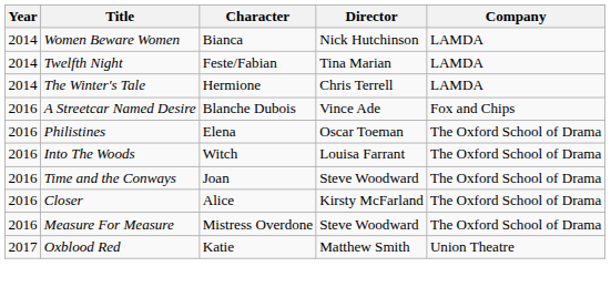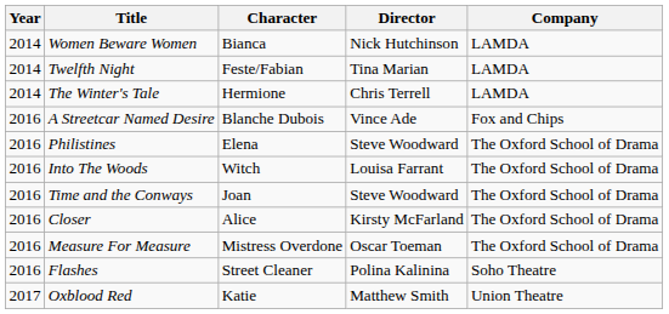 <table class="wikitable sortable">
 <tr>
 <th>Year</th>
 <th>Title</th>
 <th>Character</th>
 <th>Director</th>
 <th>Company</th>
 </tr>
 <tr>
 <td>2014</td>
 <td><em>Women Beware Women</em></td>
 <td>Bianca</td>
 <td>Nick Hutchinson</td>
 <td>LAMDA</td>
 </tr>
 <tr>
 <td>2014</td>
 <td><em>Twelfth Night</em></td>
 <td>Feste/Fabian</td>
 <td>Tina Marian</td>
 <td>LAMDA</td>
 </tr>
 <tr>
 <td>2014</td>
 <td><em>The Winter's Tale</em></td>
 <td>Hermione</td>
 <td>Chris Terrell</td>
 <td>LAMDA</td>
 </tr>
 <tr>
 <td>2016</td>
 <td><em>A Streetcar Named Desire</em></td>
 <td>Blanche Dubois</td>
 <td>Vince Ade</td>
 <td>Fox and Chips</td>
 </tr>
 <tr>
 <td>2016</td>
 <td><em>Philistines</em></td>
 <td>Elena</td>
-<td>Oscar Toeman</td>
+<td>Steve Woodward</td>
 <td>The Oxford School of Drama</td>
 </tr>
 <tr>
 <td>2016</td>
 <td><em>Into The Woods</em></td>
 <td>Witch</td>
 <td>Louisa Farrant</td>
 <td>The Oxford School of Drama</td>
 </tr>
 <tr>
 <td>2016</td>
 <td><em>Time and the Conways</em></td>
 <td>Joan</td>
 <td>Steve Woodward</td>
 <td>The Oxford School of Drama</td>
 </tr>
 <tr>
 <td>2016</td>
 <td><em>Closer</em></td>
 <td>Alice</td>
 <td>Kirsty McFarland</td>
 <td>The Oxford School of Drama</td>
 </tr>
 <tr>
 <td>2016</td>
 <td><em>Measure For Measure</em></td>
 <td>Mistress Overdone</td>
-<td>Steve Woodward</td>
+<td>Oscar Toeman</td>
 <td>The Oxford School of Drama</td>
+</tr>
+<tr>
+<td>2016</td>
+<td><em>Flashes</em></td>
+<td>Street Cleaner</td>
+<td>Polina Kalinina</td>
+<td>Soho Theatre</td>
 </tr>
 <tr>
 <td>2017</td>
 <td><em>Oxblood Red</em></td>
 <td>Katie</td>
 <td>Matthew Smith</td>
 <td>Union Theatre</td>
 </tr>
 </table>
